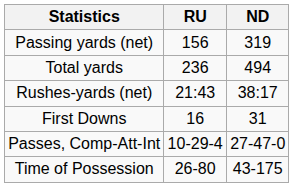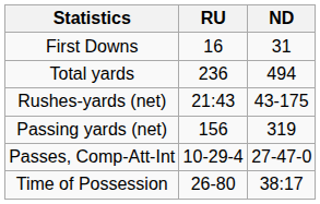 <table class="wikitable" style="text-align: center;">
 <tr>
 <th>Statistics</th>
 <th>RU</th>
 <th>ND</th>
 </tr>
 <tr>
-<td>Passing yards (net)</td>
-<td>156</td>
-<td>319</td>
+<td>First Downs</td>
+<td>16</td>
+<td>31</td>
 </tr>
 <tr>
 <td>Total yards</td>
 <td>236</td>
 <td>494</td>
 </tr>
 <tr>
 <td>Rushes-yards (net)</td>
 <td>21:43</td>
-<td>38:17</td>
+<td>43-175</td>
 </tr>
 <tr>
-<td>First Downs</td>
-<td>16</td>
-<td>31</td>
+<td>Passing yards (net)</td>
+<td>156</td>
+<td>319</td>
 </tr>
 <tr>
 <td>Passes, Comp-Att-Int</td>
 <td>10-29-4</td>
 <td>27-47-0</td>
 </tr>
 <tr>
 <td>Time of Possession</td>
 <td>26-80</td>
-<td>43-175</td>
+<td>38:17</td>
 </tr>
 <tr>
 </tr>
 </table>
